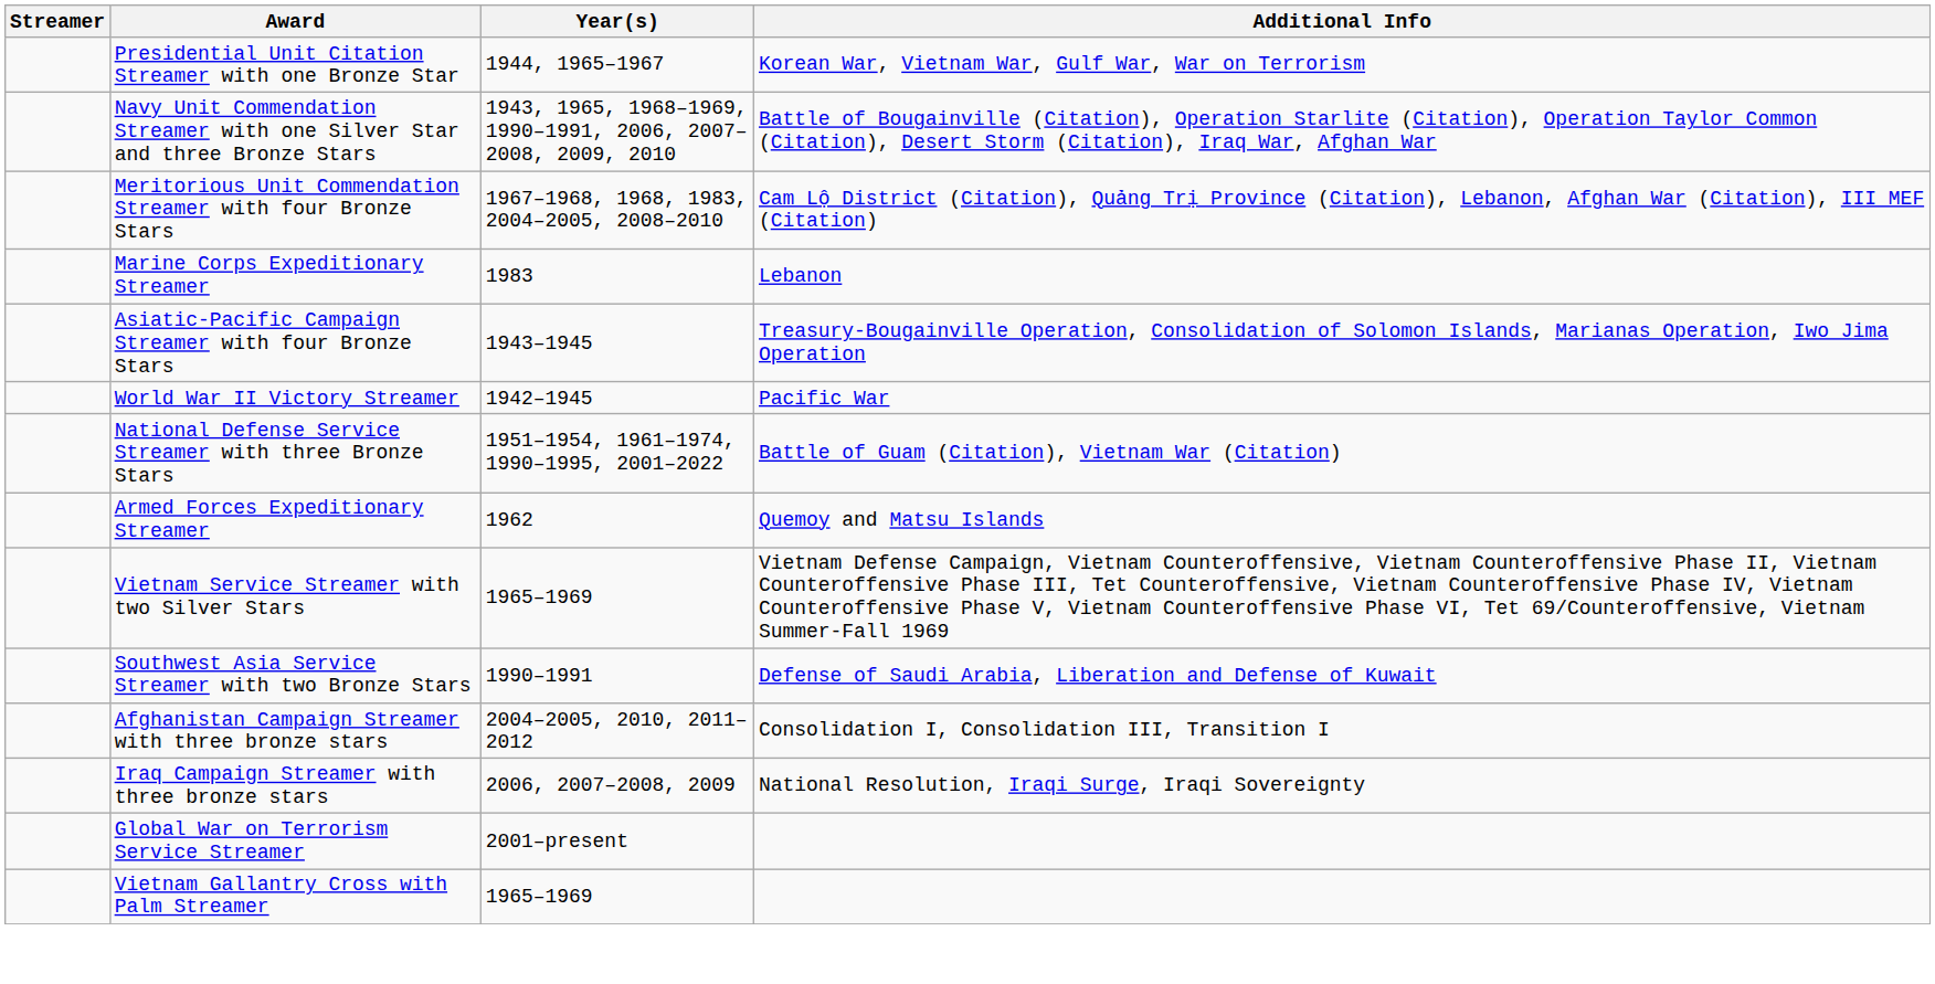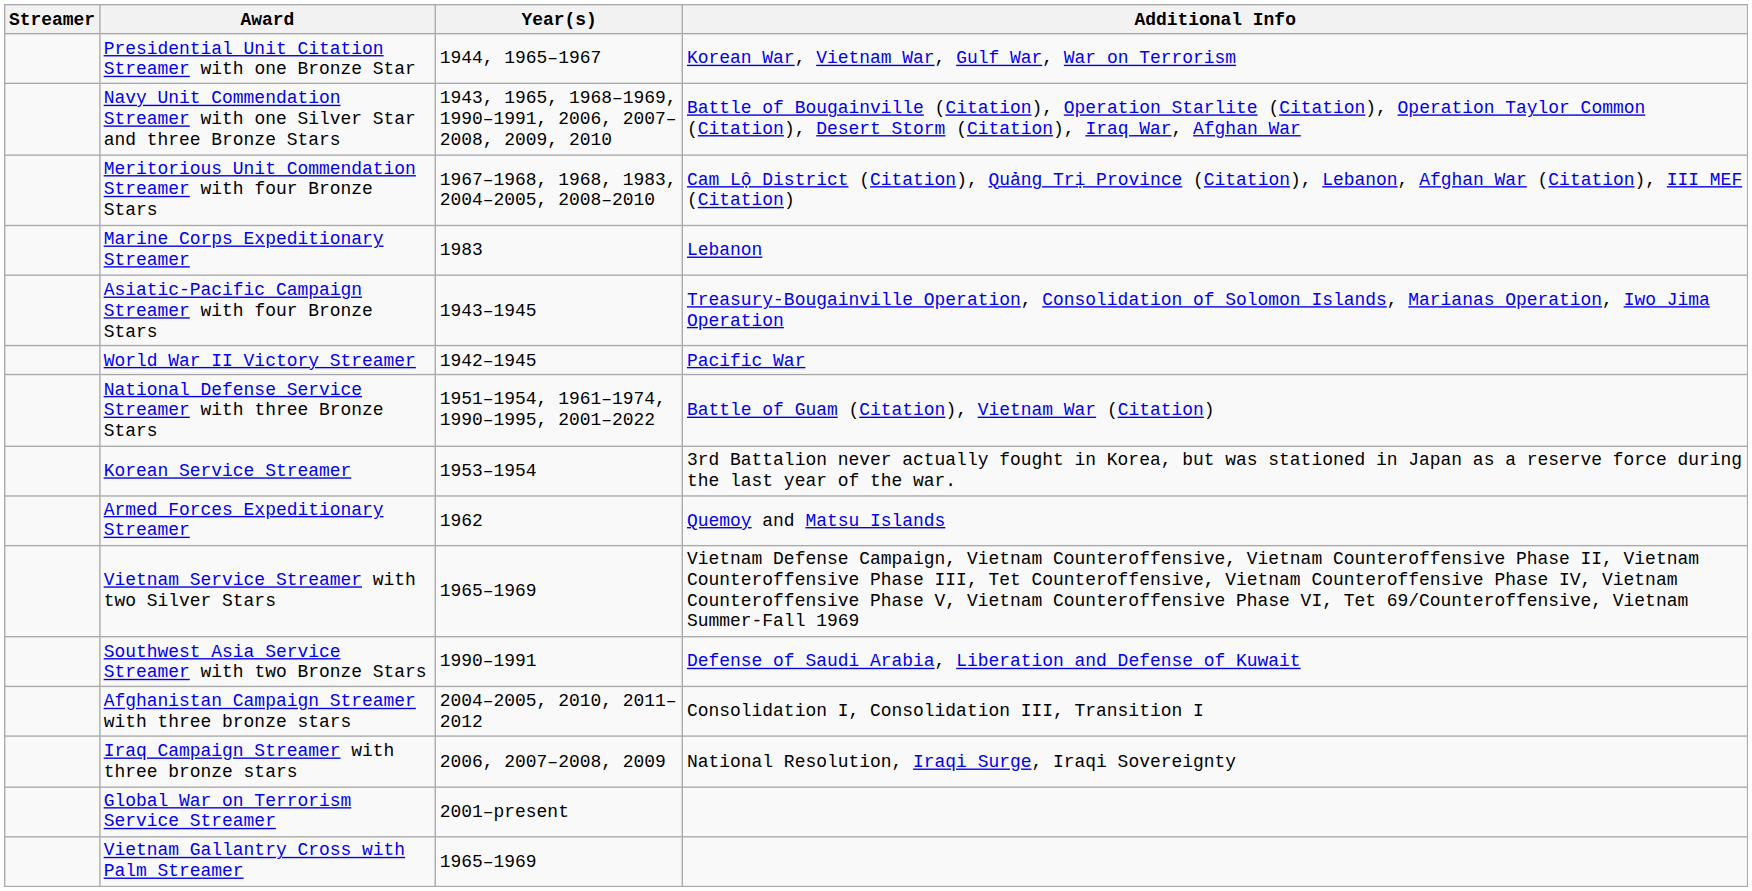 <table class="wikitable" style="margin:auto;">
 <tr>
 <th>Streamer</th>
 <th>Award</th>
 <th>Year(s)</th>
 <th>Additional Info</th>
 </tr>
 <tr>
 <td></td>
 <td><a href='#'>Presidential Unit Citation Streamer</a> with one Bronze Star</td>
 <td>1944, 1965–1967</td>
 <td><a href='#'>Korean War</a>, <a href='#'>Vietnam War</a>, <a href='#'>Gulf War</a>, <a href='#'>War on Terrorism</a></td>
 </tr>
 <tr>
 <td></td>
 <td><a href='#'>Navy Unit Commendation Streamer</a> with one Silver Star and three Bronze Stars</td>
 <td>1943, 1965, 1968–1969, 1990–1991, 2006, 2007–2008, 2009, 2010</td>
 <td><a href='#'>Battle of Bougainville</a> (<a href='#'>Citation</a>), <a href='#'>Operation Starlite</a> (<a href='#'>Citation</a>), <a href='#'>Operation Taylor Common</a> (<a href='#'>Citation</a>), <a href='#'>Desert Storm</a> (<a href='#'>Citation</a>), <a href='#'>Iraq War</a>, <a href='#'>Afghan War</a></td>
 </tr>
 <tr>
 <td></td>
 <td><a href='#'>Meritorious Unit Commendation Streamer</a> with four Bronze Stars</td>
 <td>1967–1968, 1968, 1983, 2004–2005, 2008–2010</td>
 <td><a href='#'>Cam Lộ District</a> (<a href='#'>Citation</a>), <a href='#'>Quảng Trị Province</a> (<a href='#'>Citation</a>), <a href='#'>Lebanon</a>, <a href='#'>Afghan War</a> (<a href='#'>Citation</a>), <a href='#'>III MEF</a> (<a href='#'>Citation</a>)</td>
 </tr>
 <tr>
 <td></td>
 <td><a href='#'>Marine Corps Expeditionary Streamer</a></td>
 <td>1983</td>
 <td><a href='#'>Lebanon</a></td>
 </tr>
 <tr>
 <td></td>
 <td><a href='#'>Asiatic-Pacific Campaign Streamer</a> with four Bronze Stars</td>
 <td>1943–1945</td>
 <td><a href='#'>Treasury-Bougainville Operation</a>, <a href='#'>Consolidation of Solomon Islands</a>, <a href='#'>Marianas Operation</a>, <a href='#'>Iwo Jima Operation</a></td>
 </tr>
 <tr>
 <td></td>
 <td><a href='#'>World War II Victory Streamer</a></td>
 <td>1942–1945</td>
 <td><a href='#'>Pacific War</a></td>
 </tr>
 <tr>
 <td></td>
 <td><a href='#'>National Defense Service Streamer</a> with three Bronze Stars</td>
 <td>1951–1954, 1961–1974, 1990–1995, 2001–2022</td>
 <td><a href='#'>Battle of Guam</a> (<a href='#'>Citation</a>), <a href='#'>Vietnam War</a> (<a href='#'>Citation</a>)</td>
 </tr>
 <tr>
 <td></td>
+<td><a href='#'>Korean Service Streamer</a></td>
+<td>1953–1954</td>
+<td>3rd Battalion never actually fought in Korea, but was stationed in Japan as a reserve force during the last year of the war.</td>
+</tr>
+<tr>
+<td></td>
 <td><a href='#'>Armed Forces Expeditionary Streamer</a></td>
 <td>1962</td>
 <td><a href='#'>Quemoy</a> and <a href='#'>Matsu Islands</a></td>
 </tr>
 <tr>
 <td></td>
 <td><a href='#'>Vietnam Service Streamer</a> with two Silver Stars</td>
 <td>1965–1969</td>
 <td>Vietnam Defense Campaign, Vietnam Counteroffensive, Vietnam Counteroffensive Phase II, Vietnam Counteroffensive Phase III, Tet Counteroffensive, Vietnam Counteroffensive Phase IV, Vietnam Counteroffensive Phase V, Vietnam Counteroffensive Phase VI, Tet 69/Counteroffensive, Vietnam Summer-Fall 1969</td>
 </tr>
 <tr>
 <td></td>
 <td><a href='#'>Southwest Asia Service Streamer</a> with two Bronze Stars</td>
 <td>1990–1991</td>
 <td><a href='#'>Defense of Saudi Arabia</a>, <a href='#'>Liberation and Defense of Kuwait</a></td>
 </tr>
 <tr>
 <td></td>
 <td><a href='#'>Afghanistan Campaign Streamer</a> with three bronze stars</td>
 <td>2004–2005, 2010, 2011–2012</td>
 <td>Consolidation I, Consolidation III, Transition I</td>
 </tr>
 <tr>
 <td></td>
 <td><a href='#'>Iraq Campaign Streamer</a> with three bronze stars</td>
 <td>2006, 2007–2008, 2009</td>
 <td>National Resolution, <a href='#'>Iraqi Surge</a>, Iraqi Sovereignty</td>
 </tr>
 <tr>
 <td></td>
 <td><a href='#'>Global War on Terrorism Service Streamer</a></td>
 <td>2001–present</td>
 <td></td>
 </tr>
 <tr>
 <td></td>
 <td><a href='#'>Vietnam Gallantry Cross with Palm Streamer</a></td>
 <td>1965–1969</td>
 <td></td>
 </tr>
 </table>
